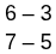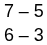 <table style="text-align:center">
 <tr>
 <th width=200></th>
 <th width=100></th>
 <th width=200></th>
 </tr>
 <tr>
 <td align=right><strong></strong></td>
-<td>6 – 3</td>
+<td>7 – 5</td>
 <td align=left></td>
 </tr>
 <tr>
 <td align=right><strong></strong></td>
-<td>7 – 5</td>
+<td>6 – 3</td>
 <td align=left></td>
 </tr>
 </table>
